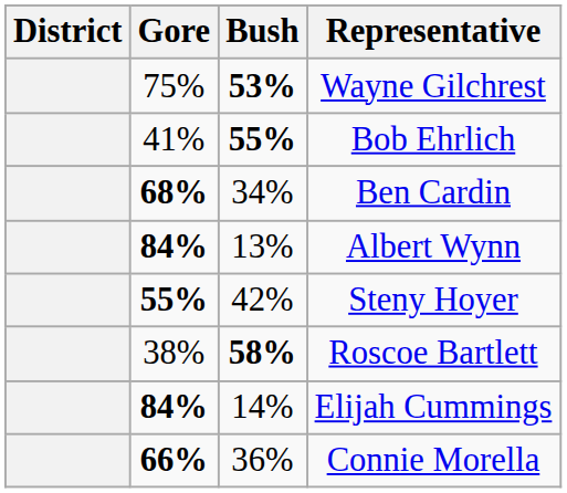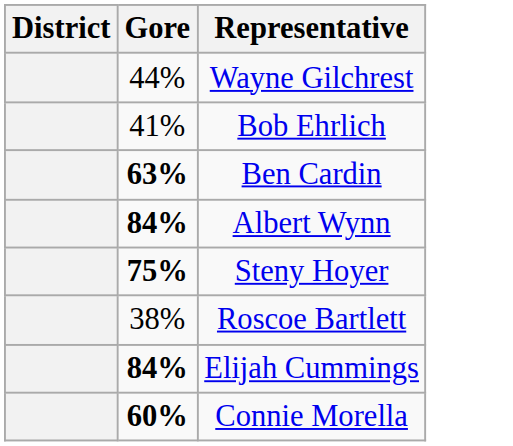 <table class=wikitable>
 <tr>
 <th>District</th>
 <th>Gore</th>
-<th>Bush</th>
 <th>Representative</th>
 </tr>
 <tr align=center>
 <th></th>
-<td>75%</td>
-<td><strong>53%</strong></td>
+<td>44%</td>
 <td><a href='#'>Wayne Gilchrest</a></td>
 </tr>
 <tr align=center>
 <th></th>
 <td>41%</td>
-<td><strong>55%</strong></td>
 <td><a href='#'>Bob Ehrlich</a></td>
 </tr>
 <tr align=center>
 <th></th>
-<td><strong>68%</strong></td>
-<td>34%</td>
+<td><strong>63%</strong></td>
 <td><a href='#'>Ben Cardin</a></td>
 </tr>
 <tr align=center>
 <th></th>
 <td><strong>84%</strong></td>
-<td>13%</td>
 <td><a href='#'>Albert Wynn</a></td>
 </tr>
 <tr align=center>
 <th></th>
-<td><strong>55%</strong></td>
-<td>42%</td>
+<td><strong>75%</strong></td>
 <td><a href='#'>Steny Hoyer</a></td>
 </tr>
 <tr align=center>
 <th></th>
 <td>38%</td>
-<td><strong>58%</strong></td>
 <td><a href='#'>Roscoe Bartlett</a></td>
 </tr>
 <tr align=center>
 <th></th>
 <td><strong>84%</strong></td>
-<td>14%</td>
 <td><a href='#'>Elijah Cummings</a></td>
 </tr>
 <tr align=center>
 <th></th>
-<td><strong>66%</strong></td>
-<td>36%</td>
+<td><strong>60%</strong></td>
 <td><a href='#'>Connie Morella</a></td>
 </tr>
 </table>
